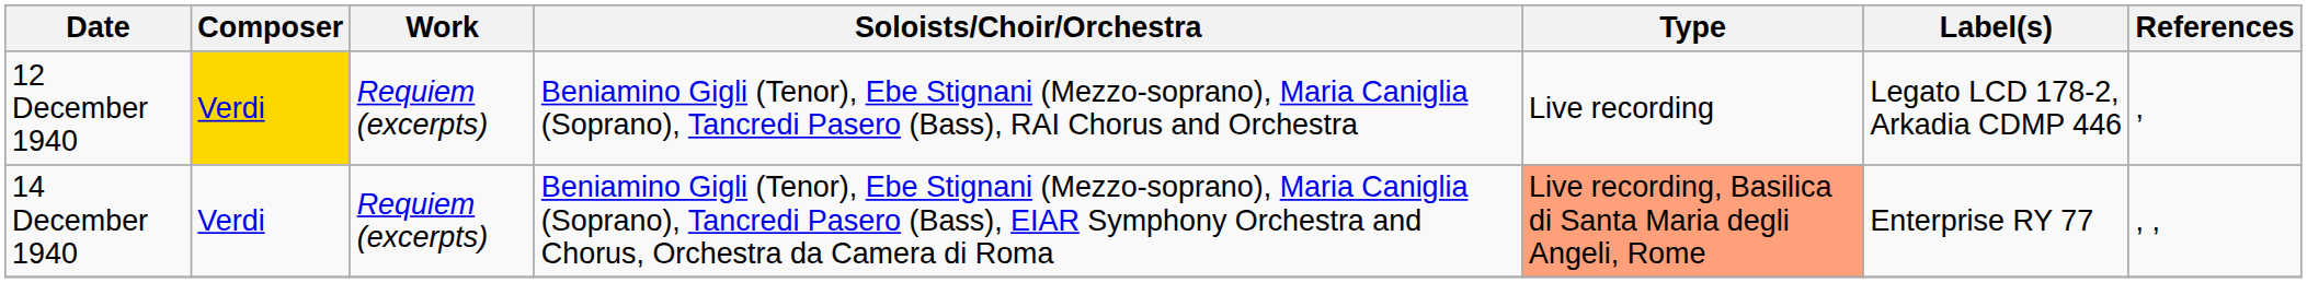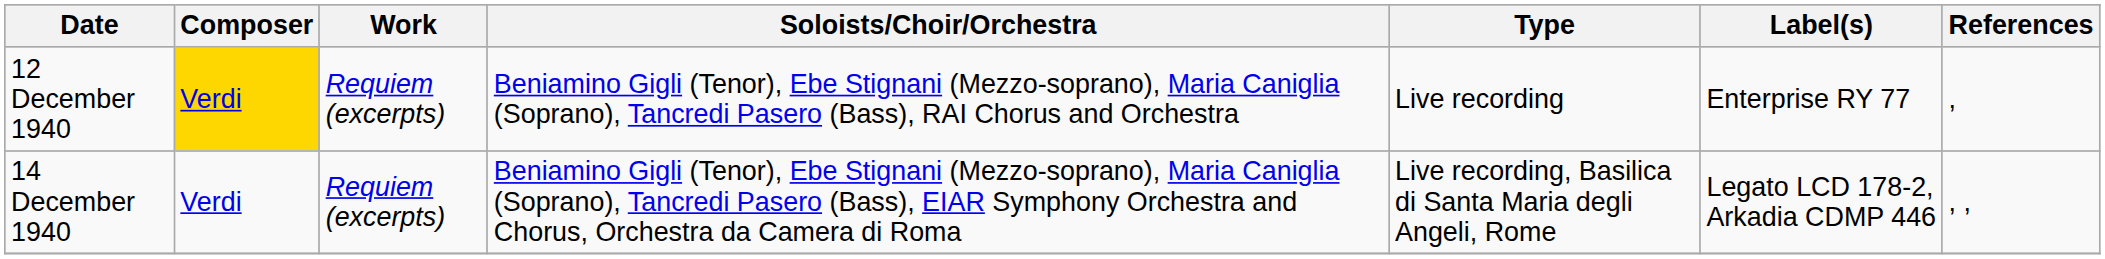 <table class="wikitable">
 <tr>
 <th>Date</th>
 <th>Composer</th>
 <th>Work</th>
 <th>Soloists/Choir/Orchestra</th>
 <th>Type</th>
 <th>Label(s)</th>
 <th>References</th>
 </tr>
 <tr>
 <td>12 December 1940</td>
 <td style="background: gold;"><a href='#'>Verdi</a></td>
 <td><em><a href='#'>Requiem</a> (excerpts)</em></td>
 <td><a href='#'>Beniamino Gigli</a> (Tenor), <a href='#'>Ebe Stignani</a> (Mezzo-soprano), <a href='#'>Maria Caniglia</a> (Soprano), <a href='#'>Tancredi Pasero</a> (Bass), RAI Chorus and Orchestra</td>
 <td>Live recording</td>
-<td>Legato LCD 178-2, Arkadia CDMP 446</td>
+<td>Enterprise RY 77</td>
 <td>, </td>
 </tr>
 <tr>
 <td>14 December 1940</td>
 <td><a href='#'>Verdi</a></td>
 <td><em><a href='#'>Requiem</a> (excerpts)</em></td>
 <td><a href='#'>Beniamino Gigli</a> (Tenor), <a href='#'>Ebe Stignani</a> (Mezzo-soprano), <a href='#'>Maria Caniglia</a> (Soprano), <a href='#'>Tancredi Pasero</a> (Bass), <a href='#'>EIAR</a> Symphony Orchestra and Chorus, Orchestra da Camera di Roma</td>
-<td style="background: lightsalmon;">Live recording, Basilica di Santa Maria degli Angeli, Rome</td>
-<td>Enterprise RY 77</td>
+<td>Live recording, Basilica di Santa Maria degli Angeli, Rome</td>
+<td>Legato LCD 178-2, Arkadia CDMP 446</td>
 <td>, , </td>
 </tr>
 <tr>
 </tr>
 </table>
